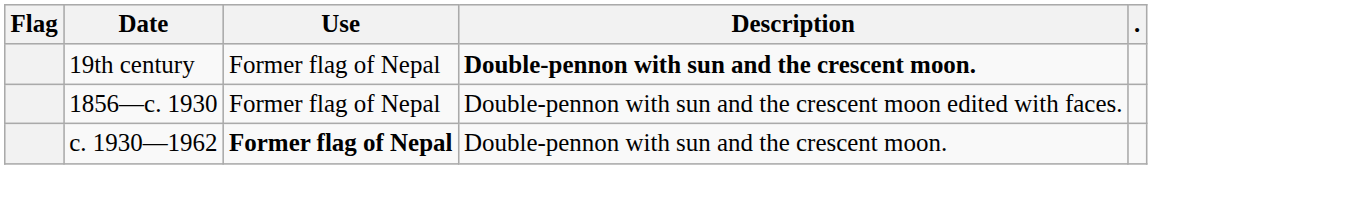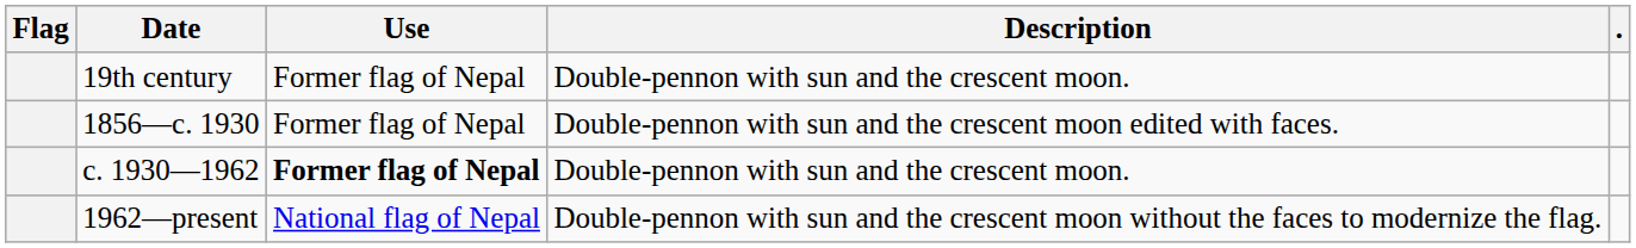 <table class="wikitable plainrowheaders sortable">
 <tr>
 <th scope="col">Flag</th>
 <th scope="col">Date</th>
 <th scope="col">Use</th>
 <th scope="col">Description</th>
 <th scope="col" class="unsortable">.</th>
 </tr>
 <tr>
 <th scope="row"></th>
 <td>19th century</td>
 <td>Former flag of Nepal</td>
-<td><strong>Double-pennon with sun and the crescent moon.</strong></td>
+<td>Double-pennon with sun and the crescent moon.</td>
 <td style="text-align:center;"></td>
 </tr>
 <tr>
 <th scope="row"></th>
 <td>1856—c. 1930</td>
 <td>Former flag of Nepal</td>
 <td>Double-pennon with sun and the crescent moon edited with faces.</td>
 <td style="text-align:center;"></td>
 </tr>
 <tr>
 <th scope="row"></th>
 <td>c. 1930—1962</td>
 <td><strong>Former flag of Nepal</strong></td>
 <td>Double-pennon with sun and the crescent moon.</td>
 <td style="text-align:center;"></td>
 </tr>
+<tr>
+<th scope="row"></th>
+<td>1962—present</td>
+<td><a href='#'>National flag of Nepal</a></td>
+<td>Double-pennon with sun and the crescent moon without the faces to modernize the flag.</td>
+<td style="text-align:center;"></td>
+</tr>
 </table>
